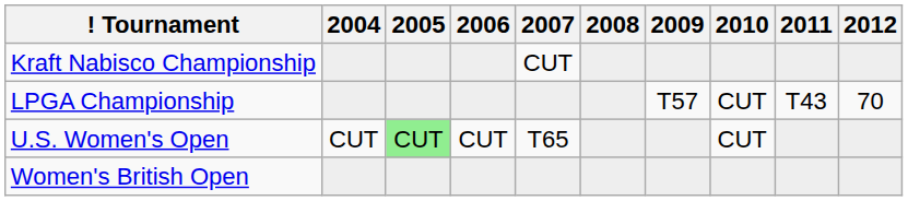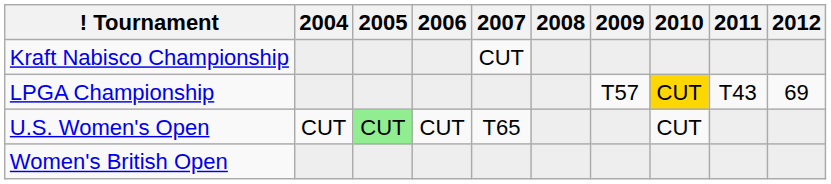 <table class="wikitable" style="font-size:95%;text-align:center;">
 <tr>
 <th>! Tournament</th>
 <th>2004</th>
 <th>2005</th>
 <th>2006</th>
 <th>2007</th>
 <th>2008</th>
 <th>2009</th>
 <th>2010</th>
 <th>2011</th>
 <th>2012</th>
 </tr>
 <tr>
 <td align=left><a href='#'>Kraft Nabisco Championship</a></td>
 <td style="background:#eeeeee;"></td>
 <td style="background:#eeeeee;"></td>
 <td style="background:#eeeeee;"></td>
 <td>CUT</td>
 <td style="background:#eeeeee;"></td>
 <td style="background:#eeeeee;"></td>
 <td style="background:#eeeeee;"></td>
 <td style="background:#eeeeee;"></td>
 <td style="background:#eeeeee;"></td>
 </tr>
 <tr>
 <td align=left><a href='#'>LPGA Championship</a></td>
 <td style="background:#eeeeee;"></td>
 <td style="background:#eeeeee;"></td>
 <td style="background:#eeeeee;"></td>
 <td style="background:#eeeeee;"></td>
 <td style="background:#eeeeee;"></td>
 <td>T57</td>
-<td>CUT</td>
+<td style="background: gold;">CUT</td>
 <td>T43</td>
-<td>70</td>
+<td>69</td>
 </tr>
 <tr>
 <td align=left><a href='#'>U.S. Women's Open</a></td>
 <td>CUT</td>
 <td style="background: lightgreen;">CUT</td>
 <td>CUT</td>
 <td>T65</td>
 <td style="background:#eeeeee;"></td>
 <td style="background:#eeeeee;"></td>
 <td>CUT</td>
 <td style="background:#eeeeee;"></td>
 <td style="background:#eeeeee;"></td>
 </tr>
 <tr>
 <td align=left><a href='#'>Women's British Open</a></td>
 <td style="background:#eeeeee;"></td>
 <td style="background:#eeeeee;"></td>
 <td style="background:#eeeeee;"></td>
 <td style="background:#eeeeee;"></td>
 <td style="background:#eeeeee;"></td>
 <td style="background:#eeeeee;"></td>
 <td style="background:#eeeeee;"></td>
 <td style="background:#eeeeee;"></td>
 <td style="background:#eeeeee;"></td>
 </tr>
 </table>
